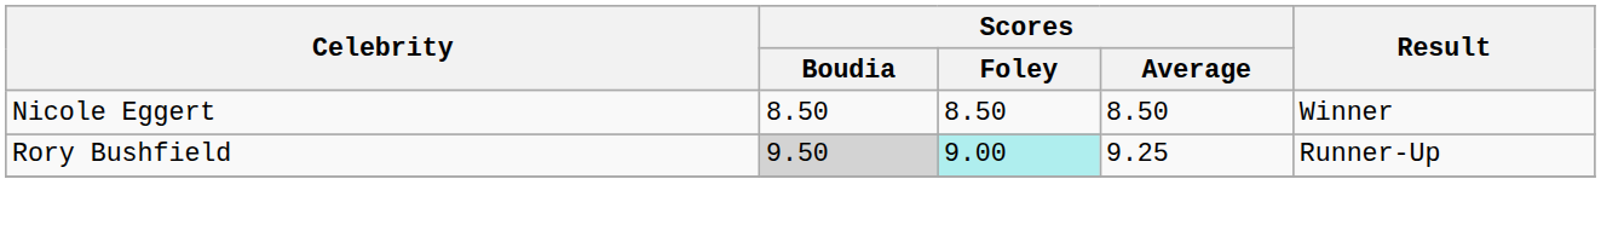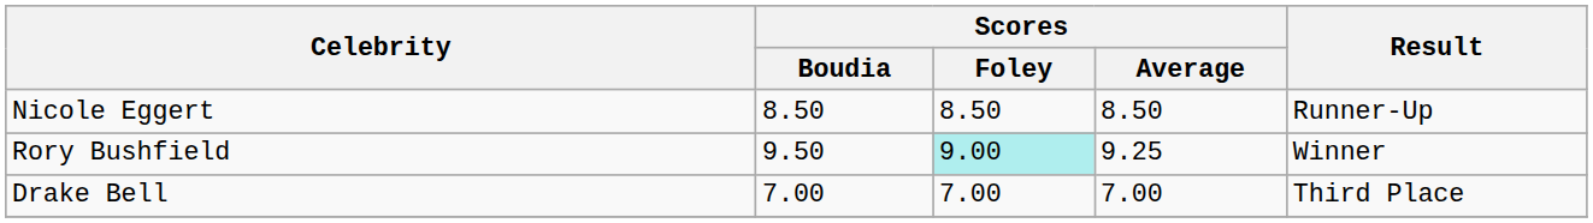 <table class="wikitable" width="50%">
 <tr>
 <th width="25%" rowspan="2">Celebrity</th>
 <th width="15%" colspan="3">Scores</th>
 <th width="10%" rowspan="2">Result</th>
 </tr>
 <tr>
 <th width="5%">Boudia</th>
 <th width="5%">Foley</th>
 <th width="5%">Average</th>
 </tr>
 <tr>
 <td>Nicole Eggert</td>
 <td>8.50</td>
 <td>8.50</td>
 <td>8.50</td>
+<td>Runner-Up</td>
+</tr>
+<tr>
+<td>Rory Bushfield</td>
+<td>9.50</td>
+<td style="background: paleturquoise;">9.00</td>
+<td>9.25</td>
 <td>Winner</td>
 </tr>
 <tr>
-<td>Rory Bushfield</td>
-<td style="background: lightgrey;">9.50</td>
-<td style="background: paleturquoise;">9.00</td>
-<td>9.25</td>
-<td>Runner-Up</td>
+<td>Drake Bell</td>
+<td>7.00</td>
+<td>7.00</td>
+<td>7.00</td>
+<td>Third Place</td>
 </tr>
 <tr>
 </tr>
 </table>
